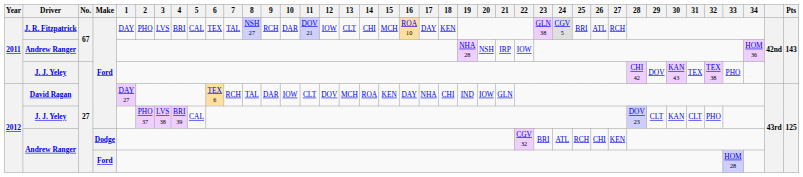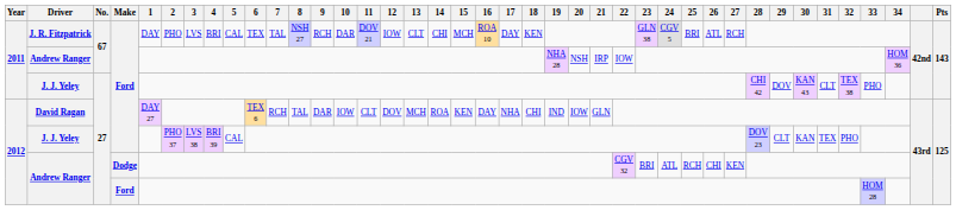 <table class="wikitable" style="text-align:center; font-size:75%">
 <tr>
 <th>Year</th>
 <th>Driver</th>
 <th>No.</th>
 <th>Make</th>
 <th>1</th>
 <th>2</th>
 <th>3</th>
 <th>4</th>
 <th>5</th>
 <th>6</th>
 <th>7</th>
 <th>8</th>
 <th>9</th>
 <th>10</th>
 <th>11</th>
 <th>12</th>
 <th>13</th>
 <th>14</th>
 <th>15</th>
 <th>16</th>
 <th>17</th>
 <th>18</th>
 <th>19</th>
 <th>20</th>
 <th>21</th>
 <th>22</th>
 <th>23</th>
 <th>24</th>
 <th>25</th>
 <th>26</th>
 <th>27</th>
 <th>28</th>
 <th>29</th>
 <th>30</th>
 <th>31</th>
 <th>32</th>
 <th>33</th>
 <th>34</th>
 <th></th>
 <th>Pts</th>
 </tr>
 <tr>
 <th rowspan=3><a href='#'>2011</a></th>
 <th><a href='#'>J. R. Fitzpatrick</a></th>
 <th rowspan=2>67</th>
 <th rowspan=5><a href='#'>Ford</a></th>
 <td><a href='#'>DAY</a></td>
 <td><a href='#'>PHO</a></td>
 <td><a href='#'>LVS</a></td>
 <td><a href='#'>BRI</a></td>
 <td><a href='#'>CAL</a></td>
 <td><a href='#'>TEX</a></td>
 <td><a href='#'>TAL</a></td>
 <td style="background:#CFCFFF;"><a href='#'>NSH</a><br><small>27</small></td>
 <td><a href='#'>RCH</a></td>
 <td><a href='#'>DAR</a></td>
 <td style="background:#CFCFFF;"><a href='#'>DOV</a><br><small>21</small></td>
 <td><a href='#'>IOW</a></td>
 <td><a href='#'>CLT</a></td>
 <td><a href='#'>CHI</a></td>
 <td><a href='#'>MCH</a></td>
 <td style="background:#FFDF9F;"><a href='#'>ROA</a><br><small>10</small></td>
 <td><a href='#'>DAY</a></td>
 <td><a href='#'>KEN</a></td>
 <td colspan=4></td>
 <td style="background:#EFCFFF;"><a href='#'>GLN</a><br><small>38</small></td>
 <td style="background:#DFDFDF;"><a href='#'>CGV</a><br><small>5</small></td>
 <td><a href='#'>BRI</a></td>
 <td><a href='#'>ATL</a></td>
 <td><a href='#'>RCH</a></td>
 <td colspan=7></td>
 <th rowspan=3>42nd</th>
 <th rowspan=3>143</th>
 </tr>
 <tr>
 <th><a href='#'>Andrew Ranger</a></th>
 <td colspan=18></td>
 <td style="background:#EFCFFF;"><a href='#'>NHA</a><br><small>28</small></td>
 <td><a href='#'>NSH</a></td>
 <td><a href='#'>IRP</a></td>
 <td><a href='#'>IOW</a></td>
 <td colspan=11></td>
 <td style="background:#EFCFFF;"><a href='#'>HOM</a><br><small>36</small></td>
 </tr>
 <tr>
 <th><a href='#'>J. J. Yeley</a></th>
 <th rowspan=5>27</th>
 <td colspan=27></td>
 <td style="background:#EFCFFF;"><a href='#'>CHI</a><br><small>42</small></td>
 <td><a href='#'>DOV</a></td>
 <td style="background:#EFCFFF;"><a href='#'>KAN</a><br><small>43</small></td>
-<td><a href='#'>TEX</a></td>
+<td><a href='#'>CLT</a></td>
 <td style="background:#EFCFFF;"><a href='#'>TEX</a><br><small>38</small></td>
 <td><a href='#'>PHO</a></td>
 <td colspan=1></td>
 </tr>
 <tr>
 <th rowspan=4><a href='#'>2012</a></th>
 <th><a href='#'>David Ragan</a></th>
 <td style="background:#EFCFFF;"><a href='#'>DAY</a><br><small>27</small></td>
 <td colspan=4></td>
 <td style="background:#FFDF9F;"><a href='#'>TEX</a><br><small>6</small></td>
 <td><a href='#'>RCH</a></td>
 <td><a href='#'>TAL</a></td>
 <td><a href='#'>DAR</a></td>
 <td><a href='#'>IOW</a></td>
 <td><a href='#'>CLT</a></td>
 <td><a href='#'>DOV</a></td>
 <td><a href='#'>MCH</a></td>
 <td><a href='#'>ROA</a></td>
 <td><a href='#'>KEN</a></td>
 <td><a href='#'>DAY</a></td>
 <td><a href='#'>NHA</a></td>
 <td><a href='#'>CHI</a></td>
 <td><a href='#'>IND</a></td>
 <td><a href='#'>IOW</a></td>
 <td><a href='#'>GLN</a></td>
 <td colspan=13></td>
 <th rowspan=4>43rd</th>
 <th rowspan=4>125</th>
 </tr>
 <tr>
 <th><a href='#'>J. J. Yeley</a></th>
 <td colspan=1></td>
 <td style="background:#EFCFFF;"><a href='#'>PHO</a><br><small>37</small></td>
 <td style="background:#EFCFFF;"><a href='#'>LVS</a><br><small>38</small></td>
 <td style="background:#EFCFFF;"><a href='#'>BRI</a><br><small>39</small></td>
 <td><a href='#'>CAL</a></td>
 <td colspan=22></td>
 <td style="background:#CFCFFF;"><a href='#'>DOV</a><br><small>23</small></td>
 <td><a href='#'>CLT</a></td>
 <td><a href='#'>KAN</a></td>
-<td><a href='#'>CLT</a></td>
+<td><a href='#'>TEX</a></td>
 <td><a href='#'>PHO</a></td>
 <td colspan=2></td>
 </tr>
 <tr>
 <th rowspan=2><a href='#'>Andrew Ranger</a></th>
 <th><a href='#'>Dodge</a></th>
 <td colspan=21></td>
 <td style="background:#EFCFFF;"><a href='#'>CGV</a><br><small>32</small></td>
 <td><a href='#'>BRI</a></td>
 <td><a href='#'>ATL</a></td>
 <td><a href='#'>RCH</a></td>
 <td><a href='#'>CHI</a></td>
 <td><a href='#'>KEN</a></td>
 <td colspan=7></td>
 </tr>
 <tr>
 <th><a href='#'>Ford</a></th>
 <td colspan=32></td>
 <td style="background:#CFCFFF;"><a href='#'>HOM</a><br><small>28</small></td>
 <td colspan=1></td>
 </tr>
 </table>
